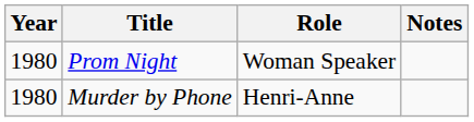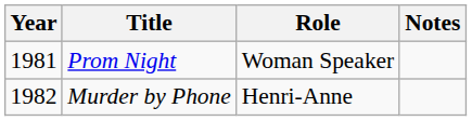 <table class="wikitable">
 <tr>
 <th>Year</th>
 <th>Title</th>
 <th>Role</th>
 <th>Notes</th>
 </tr>
 <tr>
-<td>1980</td>
+<td>1981</td>
 <td><em><a href='#'>Prom Night</a></em></td>
 <td>Woman Speaker</td>
 <td></td>
 </tr>
 <tr>
-<td>1980</td>
+<td>1982</td>
 <td><em>Murder by Phone</em></td>
 <td>Henri-Anne</td>
 <td></td>
 </tr>
 </table>
